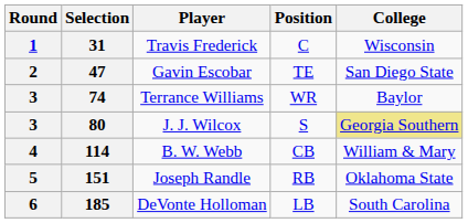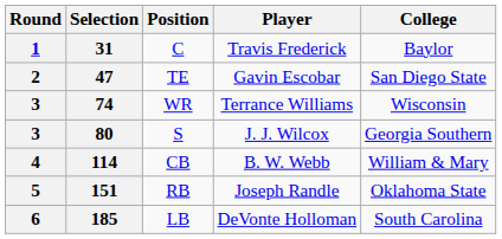 <table class="wikitable" style="text-align:center">
 <tr>
 <th>Round</th>
 <th>Selection</th>
+<th>Position</th>
 <th>Player</th>
-<th>Position</th>
 <th>College</th>
 </tr>
 <tr>
 <th><a href='#'>1</a></th>
 <th>31</th>
+<td><a href='#'>C</a></td>
 <td><a href='#'>Travis Frederick</a></td>
-<td><a href='#'>C</a></td>
-<td><a href='#'>Wisconsin</a></td>
+<td><a href='#'>Baylor</a></td>
 </tr>
 <tr>
 <th>2</th>
 <th>47</th>
+<td><a href='#'>TE</a></td>
 <td><a href='#'>Gavin Escobar</a></td>
-<td><a href='#'>TE</a></td>
 <td><a href='#'>San Diego State</a></td>
 </tr>
 <tr>
 <th>3</th>
 <th>74</th>
+<td><a href='#'>WR</a></td>
 <td><a href='#'>Terrance Williams</a></td>
-<td><a href='#'>WR</a></td>
-<td><a href='#'>Baylor</a></td>
+<td><a href='#'>Wisconsin</a></td>
 </tr>
 <tr>
 <th>3</th>
 <th>80</th>
+<td><a href='#'>S</a></td>
 <td><a href='#'>J. J. Wilcox</a></td>
-<td><a href='#'>S</a></td>
-<td style="background: khaki;"><a href='#'>Georgia Southern</a></td>
+<td><a href='#'>Georgia Southern</a></td>
 </tr>
 <tr>
 <th>4</th>
 <th>114</th>
+<td><a href='#'>CB</a></td>
 <td><a href='#'>B. W. Webb</a></td>
-<td><a href='#'>CB</a></td>
 <td><a href='#'>William & Mary</a></td>
 </tr>
 <tr>
 <th>5</th>
 <th>151</th>
+<td><a href='#'>RB</a></td>
 <td><a href='#'>Joseph Randle</a></td>
-<td><a href='#'>RB</a></td>
 <td><a href='#'>Oklahoma State</a></td>
 </tr>
 <tr>
 <th>6</th>
 <th>185</th>
+<td><a href='#'>LB</a></td>
 <td><a href='#'>DeVonte Holloman</a></td>
-<td><a href='#'>LB</a></td>
 <td><a href='#'>South Carolina</a></td>
 </tr>
 </table>
